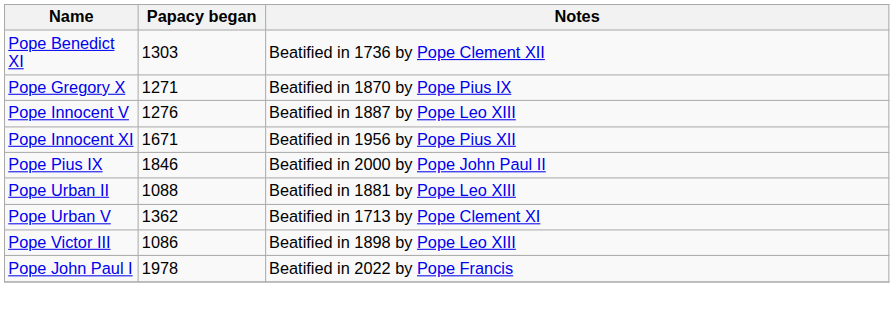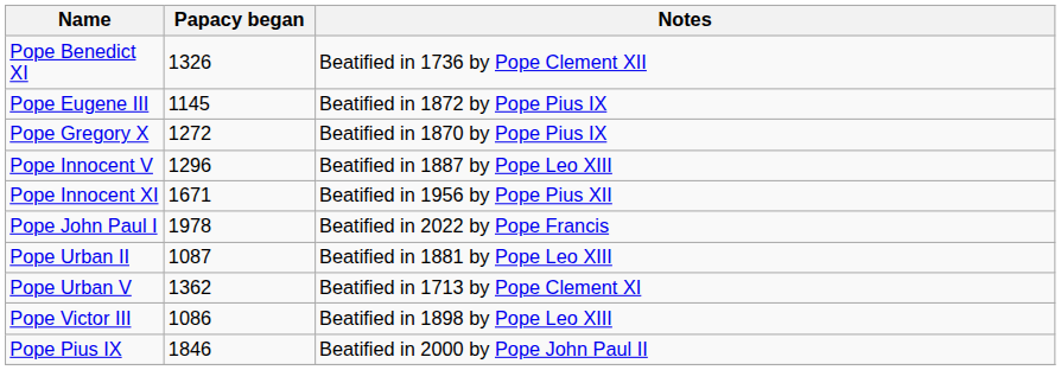 <table class="wikitable sortable">
 <tr>
 <th width="3%">Name</th>
 <th width="3%">Papacy began</th>
 <th width="21%" class="unsortable">Notes</th>
 </tr>
 <tr>
 <td><a href='#'>Pope Benedict XI</a></td>
-<td>1303</td>
+<td>1326</td>
 <td>Beatified in 1736 by <a href='#'>Pope Clement XII</a></td>
 </tr>
 <tr>
+<td><a href='#'>Pope Eugene III</a></td>
+<td>1145</td>
+<td>Beatified in 1872 by <a href='#'>Pope Pius IX</a></td>
+</tr>
+<tr>
 <td><a href='#'>Pope Gregory X</a></td>
-<td>1271</td>
+<td>1272</td>
 <td>Beatified in 1870 by <a href='#'>Pope Pius IX</a></td>
 </tr>
 <tr>
 <td><a href='#'>Pope Innocent V</a></td>
-<td>1276</td>
+<td>1296</td>
 <td>Beatified in 1887 by <a href='#'>Pope Leo XIII</a></td>
 </tr>
 <tr>
 <td><a href='#'>Pope Innocent XI</a></td>
 <td>1671</td>
 <td>Beatified in 1956 by <a href='#'>Pope Pius XII</a></td>
 </tr>
 <tr>
-<td><a href='#'>Pope Pius IX</a></td>
-<td>1846</td>
-<td>Beatified in 2000 by <a href='#'>Pope John Paul II</a></td>
+<td><a href='#'>Pope John Paul I</a></td>
+<td>1978</td>
+<td>Beatified in 2022 by <a href='#'>Pope Francis</a></td>
 </tr>
 <tr>
 <td><a href='#'>Pope Urban II</a></td>
-<td>1088</td>
+<td>1087</td>
 <td>Beatified in 1881 by <a href='#'>Pope Leo XIII</a></td>
 </tr>
 <tr>
 <td><a href='#'>Pope Urban V</a></td>
 <td>1362</td>
 <td>Beatified in 1713 by <a href='#'>Pope Clement XI</a></td>
 </tr>
 <tr>
 <td><a href='#'>Pope Victor III</a></td>
 <td>1086</td>
 <td>Beatified in 1898 by <a href='#'>Pope Leo XIII</a></td>
 </tr>
 <tr>
-<td><a href='#'>Pope John Paul I</a></td>
-<td>1978</td>
-<td>Beatified in 2022 by <a href='#'>Pope Francis</a></td>
+<td><a href='#'>Pope Pius IX</a></td>
+<td>1846</td>
+<td>Beatified in 2000 by <a href='#'>Pope John Paul II</a></td>
 </tr>
 <tr>
 </tr>
 </table>
